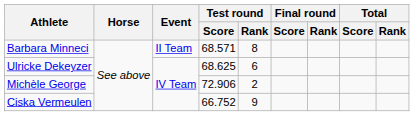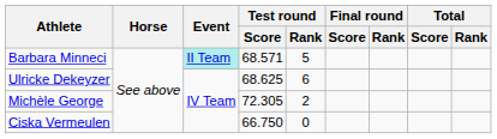 <table class=wikitable>
 <tr>
 <th rowspan="2">Athlete</th>
 <th rowspan="2">Horse</th>
 <th rowspan="2">Event</th>
 <th colspan="2">Test round</th>
 <th colspan="2">Final round</th>
 <th colspan="2">Total</th>
 </tr>
 <tr>
 <th>Score</th>
 <th>Rank</th>
 <th>Score</th>
 <th>Rank</th>
 <th>Score</th>
 <th>Rank</th>
 </tr>
 <tr>
 <td><a href='#'>Barbara Minneci</a></td>
 <td rowspan=4><em>See above</em></td>
-<td><a href='#'>II Team</a></td>
+<td style="background: paleturquoise;"><a href='#'>II Team</a></td>
 <td align="center">68.571</td>
-<td align="center">8</td>
+<td align="center">5</td>
 <td align="center"></td>
 <td align="center"></td>
 <td align="center"></td>
 <td align="center"></td>
 </tr>
 <tr>
 <td><a href='#'>Ulricke Dekeyzer</a></td>
 <td rowspan=3><a href='#'>IV Team</a></td>
 <td align="center">68.625</td>
 <td align="center">6</td>
 <td align="center"></td>
 <td align="center"></td>
 <td align="center"></td>
 <td align="center"></td>
 </tr>
 <tr>
 <td><a href='#'>Michèle George</a></td>
-<td align="center">72.906</td>
+<td align="center">72.305</td>
 <td align="center">2</td>
 <td align="center"></td>
 <td align="center"></td>
 <td align="center"></td>
 <td align="center"></td>
 </tr>
 <tr>
 <td><a href='#'>Ciska Vermeulen</a></td>
-<td align="center">66.752</td>
-<td align="center">9</td>
+<td align="center">66.750</td>
+<td align="center">0</td>
 <td align="center"></td>
 <td align="center"></td>
 <td align="center"></td>
 <td align="center"></td>
 </tr>
 </table>
